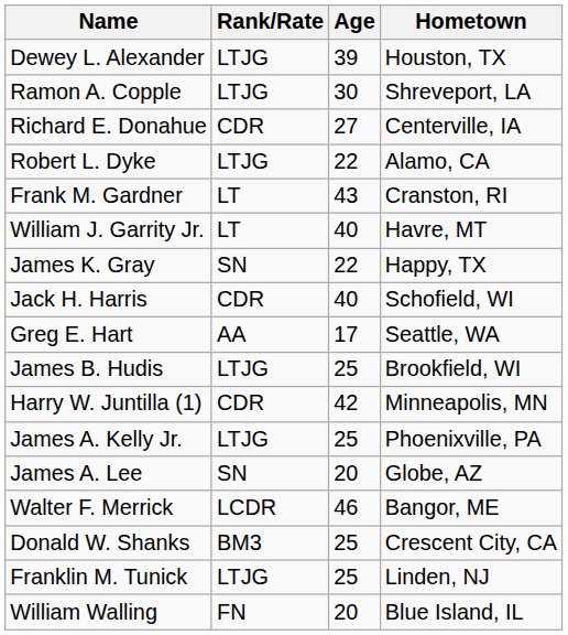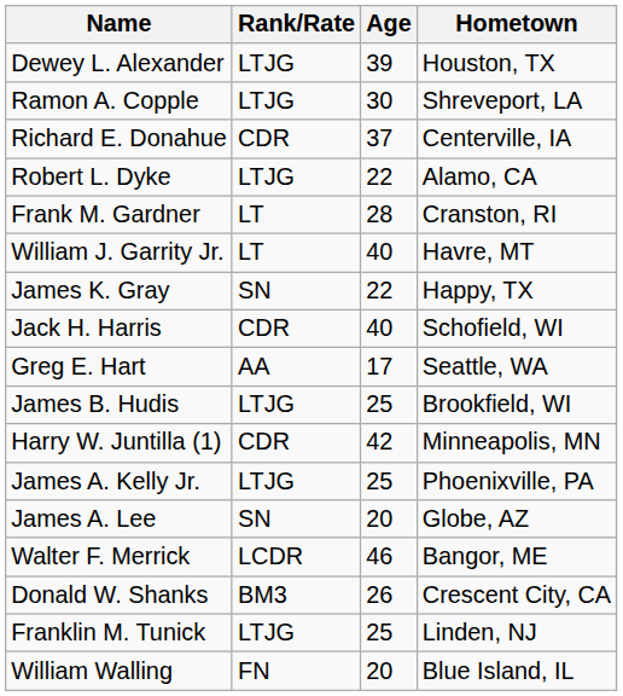 <table class="wikitable">
 <tr>
 <th>Name</th>
 <th>Rank/Rate</th>
 <th>Age</th>
 <th>Hometown</th>
 </tr>
 <tr>
 <td>Dewey L. Alexander</td>
 <td>LTJG</td>
 <td>39</td>
 <td>Houston, TX</td>
 </tr>
 <tr>
 <td>Ramon A. Copple</td>
 <td>LTJG</td>
 <td>30</td>
 <td>Shreveport, LA</td>
 </tr>
 <tr>
 <td>Richard E. Donahue</td>
 <td>CDR</td>
-<td>27</td>
+<td>37</td>
 <td>Centerville, IA</td>
 </tr>
 <tr>
 <td>Robert L. Dyke</td>
 <td>LTJG</td>
 <td>22</td>
 <td>Alamo, CA</td>
 </tr>
 <tr>
 <td>Frank M. Gardner</td>
 <td>LT</td>
-<td>43</td>
+<td>28</td>
 <td>Cranston, RI</td>
 </tr>
 <tr>
 <td>William J. Garrity Jr.</td>
 <td>LT</td>
 <td>40</td>
 <td>Havre, MT</td>
 </tr>
 <tr>
 <td>James K. Gray</td>
 <td>SN</td>
 <td>22</td>
 <td>Happy, TX</td>
 </tr>
 <tr>
 <td>Jack H. Harris</td>
 <td>CDR</td>
 <td>40</td>
 <td>Schofield, WI</td>
 </tr>
 <tr>
 <td>Greg E. Hart</td>
 <td>AA</td>
 <td>17</td>
 <td>Seattle, WA</td>
 </tr>
 <tr>
 <td>James B. Hudis</td>
 <td>LTJG</td>
 <td>25</td>
 <td>Brookfield, WI</td>
 </tr>
 <tr>
 <td>Harry W. Juntilla (1)</td>
 <td>CDR</td>
 <td>42</td>
 <td>Minneapolis, MN</td>
 </tr>
 <tr>
 <td>James A. Kelly Jr.</td>
 <td>LTJG</td>
 <td>25</td>
 <td>Phoenixville, PA</td>
 </tr>
 <tr>
 <td>James A. Lee</td>
 <td>SN</td>
 <td>20</td>
 <td>Globe, AZ</td>
 </tr>
 <tr>
 <td>Walter F. Merrick</td>
 <td>LCDR</td>
 <td>46</td>
 <td>Bangor, ME</td>
 </tr>
 <tr>
 <td>Donald W. Shanks</td>
 <td>BM3</td>
-<td>25</td>
+<td>26</td>
 <td>Crescent City, CA</td>
 </tr>
 <tr>
 <td>Franklin M. Tunick</td>
 <td>LTJG</td>
 <td>25</td>
 <td>Linden, NJ</td>
 </tr>
 <tr>
 <td>William Walling</td>
 <td>FN</td>
 <td>20</td>
 <td>Blue Island, IL</td>
 </tr>
 </table>
